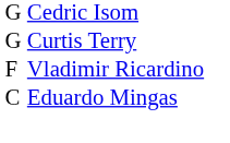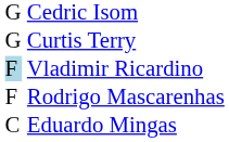 <table border="0" cellpadding="0">
 <tr>
 <td>G</td>
 <td></td>
 <td><a href='#'>Cedric Isom</a></td>
 </tr>
 <tr>
 <td>G</td>
 <td></td>
 <td><a href='#'>Curtis Terry</a></td>
 </tr>
 <tr>
+<td style="background: lightblue;">F</td>
+<td></td>
+<td><a href='#'>Vladimir Ricardino</a></td>
+</tr>
+<tr>
 <td>F</td>
 <td></td>
-<td><a href='#'>Vladimir Ricardino</a></td>
+<td><a href='#'>Rodrigo Mascarenhas</a></td>
 </tr>
 <tr>
 <td>C</td>
 <td></td>
 <td><a href='#'>Eduardo Mingas</a></td>
 </tr>
 </table>
